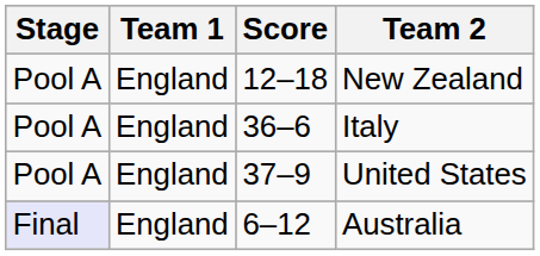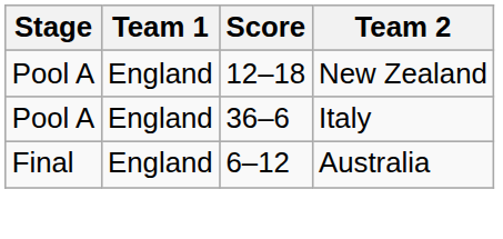 <table class="wikitable">
 <tr>
 <th>Stage</th>
 <th>Team 1</th>
 <th>Score</th>
 <th>Team 2</th>
 </tr>
 <tr>
 <td>Pool A</td>
 <td>England</td>
 <td>12–18</td>
 <td>New Zealand</td>
 </tr>
 <tr>
 <td>Pool A</td>
 <td>England</td>
 <td>36–6</td>
 <td>Italy</td>
 </tr>
 <tr>
-<td>Pool A</td>
-<td>England</td>
-<td>37–9</td>
-<td>United States</td>
-</tr>
-<tr>
-<td style="background: lavender;">Final</td>
+<td>Final</td>
 <td>England</td>
 <td>6–12</td>
 <td>Australia</td>
 </tr>
 </table>
